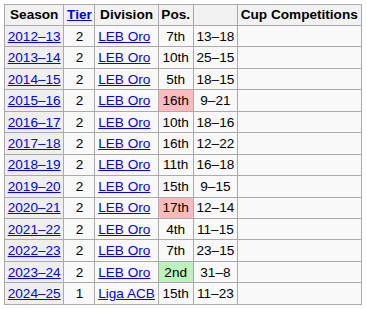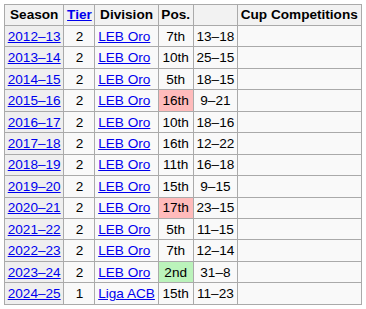 <table class="wikitable" style="font-size:85%; text-align:center">
 <tr>
 <th>Season</th>
 <th><a href='#'>Tier</a></th>
 <th>Division</th>
 <th>Pos.</th>
 <th></th>
 <th colspan=2>Cup Competitions</th>
 </tr>
 <tr>
 <td style="background-color:#efefef"><a href='#'>2012–13</a></td>
 <td>2</td>
 <td style="text-align:left"><a href='#'>LEB Oro</a></td>
 <td>7th</td>
 <td>13–18</td>
 <td colspan=2></td>
 </tr>
 <tr>
 <td style="background-color:#efefef"><a href='#'>2013–14</a></td>
 <td>2</td>
 <td style="text-align:left"><a href='#'>LEB Oro</a></td>
 <td>10th</td>
 <td>25–15</td>
 <td colspan=2></td>
 </tr>
 <tr>
 <td style="background-color:#efefef"><a href='#'>2014–15</a></td>
 <td>2</td>
 <td style="text-align:left"><a href='#'>LEB Oro</a></td>
 <td>5th</td>
 <td>18–15</td>
 <td colspan=2></td>
 </tr>
 <tr>
 <td style="background-color:#efefef"><a href='#'>2015–16</a></td>
 <td>2</td>
 <td style="text-align:left"><a href='#'>LEB Oro</a></td>
 <td bgcolor=#FFBBBB>16th</td>
 <td>9–21</td>
 <td colspan=2></td>
 </tr>
 <tr>
 <td style="background-color:#efefef"><a href='#'>2016–17</a></td>
 <td>2</td>
 <td style="text-align:left"><a href='#'>LEB Oro</a></td>
 <td>10th</td>
 <td>18–16</td>
 <td colspan=2></td>
 </tr>
 <tr>
 <td style="background-color:#efefef"><a href='#'>2017–18</a></td>
 <td>2</td>
 <td style="text-align:left"><a href='#'>LEB Oro</a></td>
 <td>16th</td>
 <td>12–22</td>
 <td colspan=2></td>
 </tr>
 <tr>
 <td style="background-color:#efefef"><a href='#'>2018–19</a></td>
 <td>2</td>
 <td style="text-align:left"><a href='#'>LEB Oro</a></td>
 <td>11th</td>
 <td>16–18</td>
 <td colspan=2></td>
 </tr>
 <tr>
 <td style="background-color:#efefef"><a href='#'>2019–20</a></td>
 <td>2</td>
 <td style="text-align:left"><a href='#'>LEB Oro</a></td>
 <td>15th</td>
 <td>9–15</td>
 <td colspan=2></td>
 </tr>
 <tr>
 <td style="background-color:#efefef"><a href='#'>2020–21</a></td>
 <td>2</td>
 <td style="text-align:left"><a href='#'>LEB Oro</a></td>
 <td style="background-color:#FFBBBB">17th</td>
-<td>12–14</td>
+<td>23–15</td>
 <td colspan=2></td>
 </tr>
 <tr>
 <td style="background-color:#efefef"><a href='#'>2021–22</a></td>
 <td>2</td>
 <td style="text-align:left"><a href='#'>LEB Oro</a></td>
-<td>4th</td>
+<td>5th</td>
 <td>11–15</td>
 <td colspan=2></td>
 </tr>
 <tr>
 <td style="background-color:#efefef"><a href='#'>2022–23</a></td>
 <td>2</td>
 <td style="text-align:left"><a href='#'>LEB Oro</a></td>
 <td>7th</td>
-<td>23–15</td>
+<td>12–14</td>
 <td colspan=2></td>
 </tr>
 <tr>
 <td style="background-color:#efefef"><a href='#'>2023–24</a></td>
 <td>2</td>
 <td style="text-align:left"><a href='#'>LEB Oro</a></td>
 <td style="background-color:#BBF3BB">2nd</td>
 <td>31–8</td>
 <td colspan=2></td>
 </tr>
 <tr>
 <td style="background-color:#efefef"><a href='#'>2024–25</a></td>
 <td>1</td>
 <td style="text-align:left"><a href='#'>Liga ACB</a></td>
 <td>15th</td>
 <td>11–23</td>
 <td colspan=2></td>
 </tr>
 </table>
